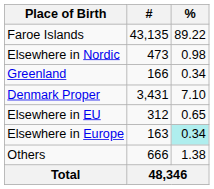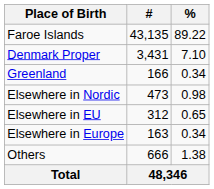 <table class="wikitable">
 <tr>
 <th>Place of Birth</th>
 <th>#</th>
 <th>%</th>
 </tr>
 <tr>
 <td>Faroe Islands</td>
 <td align="right">43,135</td>
 <td align="right">89.22</td>
 </tr>
 <tr>
-<td>Elsewhere in <a href='#'>Nordic</a></td>
-<td align="right">473</td>
-<td align="right">0.98</td>
+<td><a href='#'>Denmark Proper</a></td>
+<td align="right">3,431</td>
+<td align="right">7.10</td>
 </tr>
 <tr>
 <td><a href='#'>Greenland</a></td>
 <td align="right">166</td>
 <td align="right">0.34</td>
 </tr>
 <tr>
-<td><a href='#'>Denmark Proper</a></td>
-<td align="right">3,431</td>
-<td align="right">7.10</td>
+<td>Elsewhere in <a href='#'>Nordic</a></td>
+<td align="right">473</td>
+<td align="right">0.98</td>
 </tr>
 <tr>
 <td>Elsewhere in <a href='#'>EU</a></td>
 <td align="right">312</td>
 <td align="right">0.65</td>
 </tr>
 <tr>
 <td>Elsewhere in <a href='#'>Europe</a></td>
 <td align="right">163</td>
-<td align="right" style="background: paleturquoise;">0.34</td>
+<td align="right">0.34</td>
 </tr>
 <tr>
 <td>Others</td>
 <td align="right">666</td>
 <td align="right">1.38</td>
 </tr>
 <tr>
 <th>Total</th>
 <th colspan="2" rowspan="1">48,346</th>
 </tr>
 </table>
